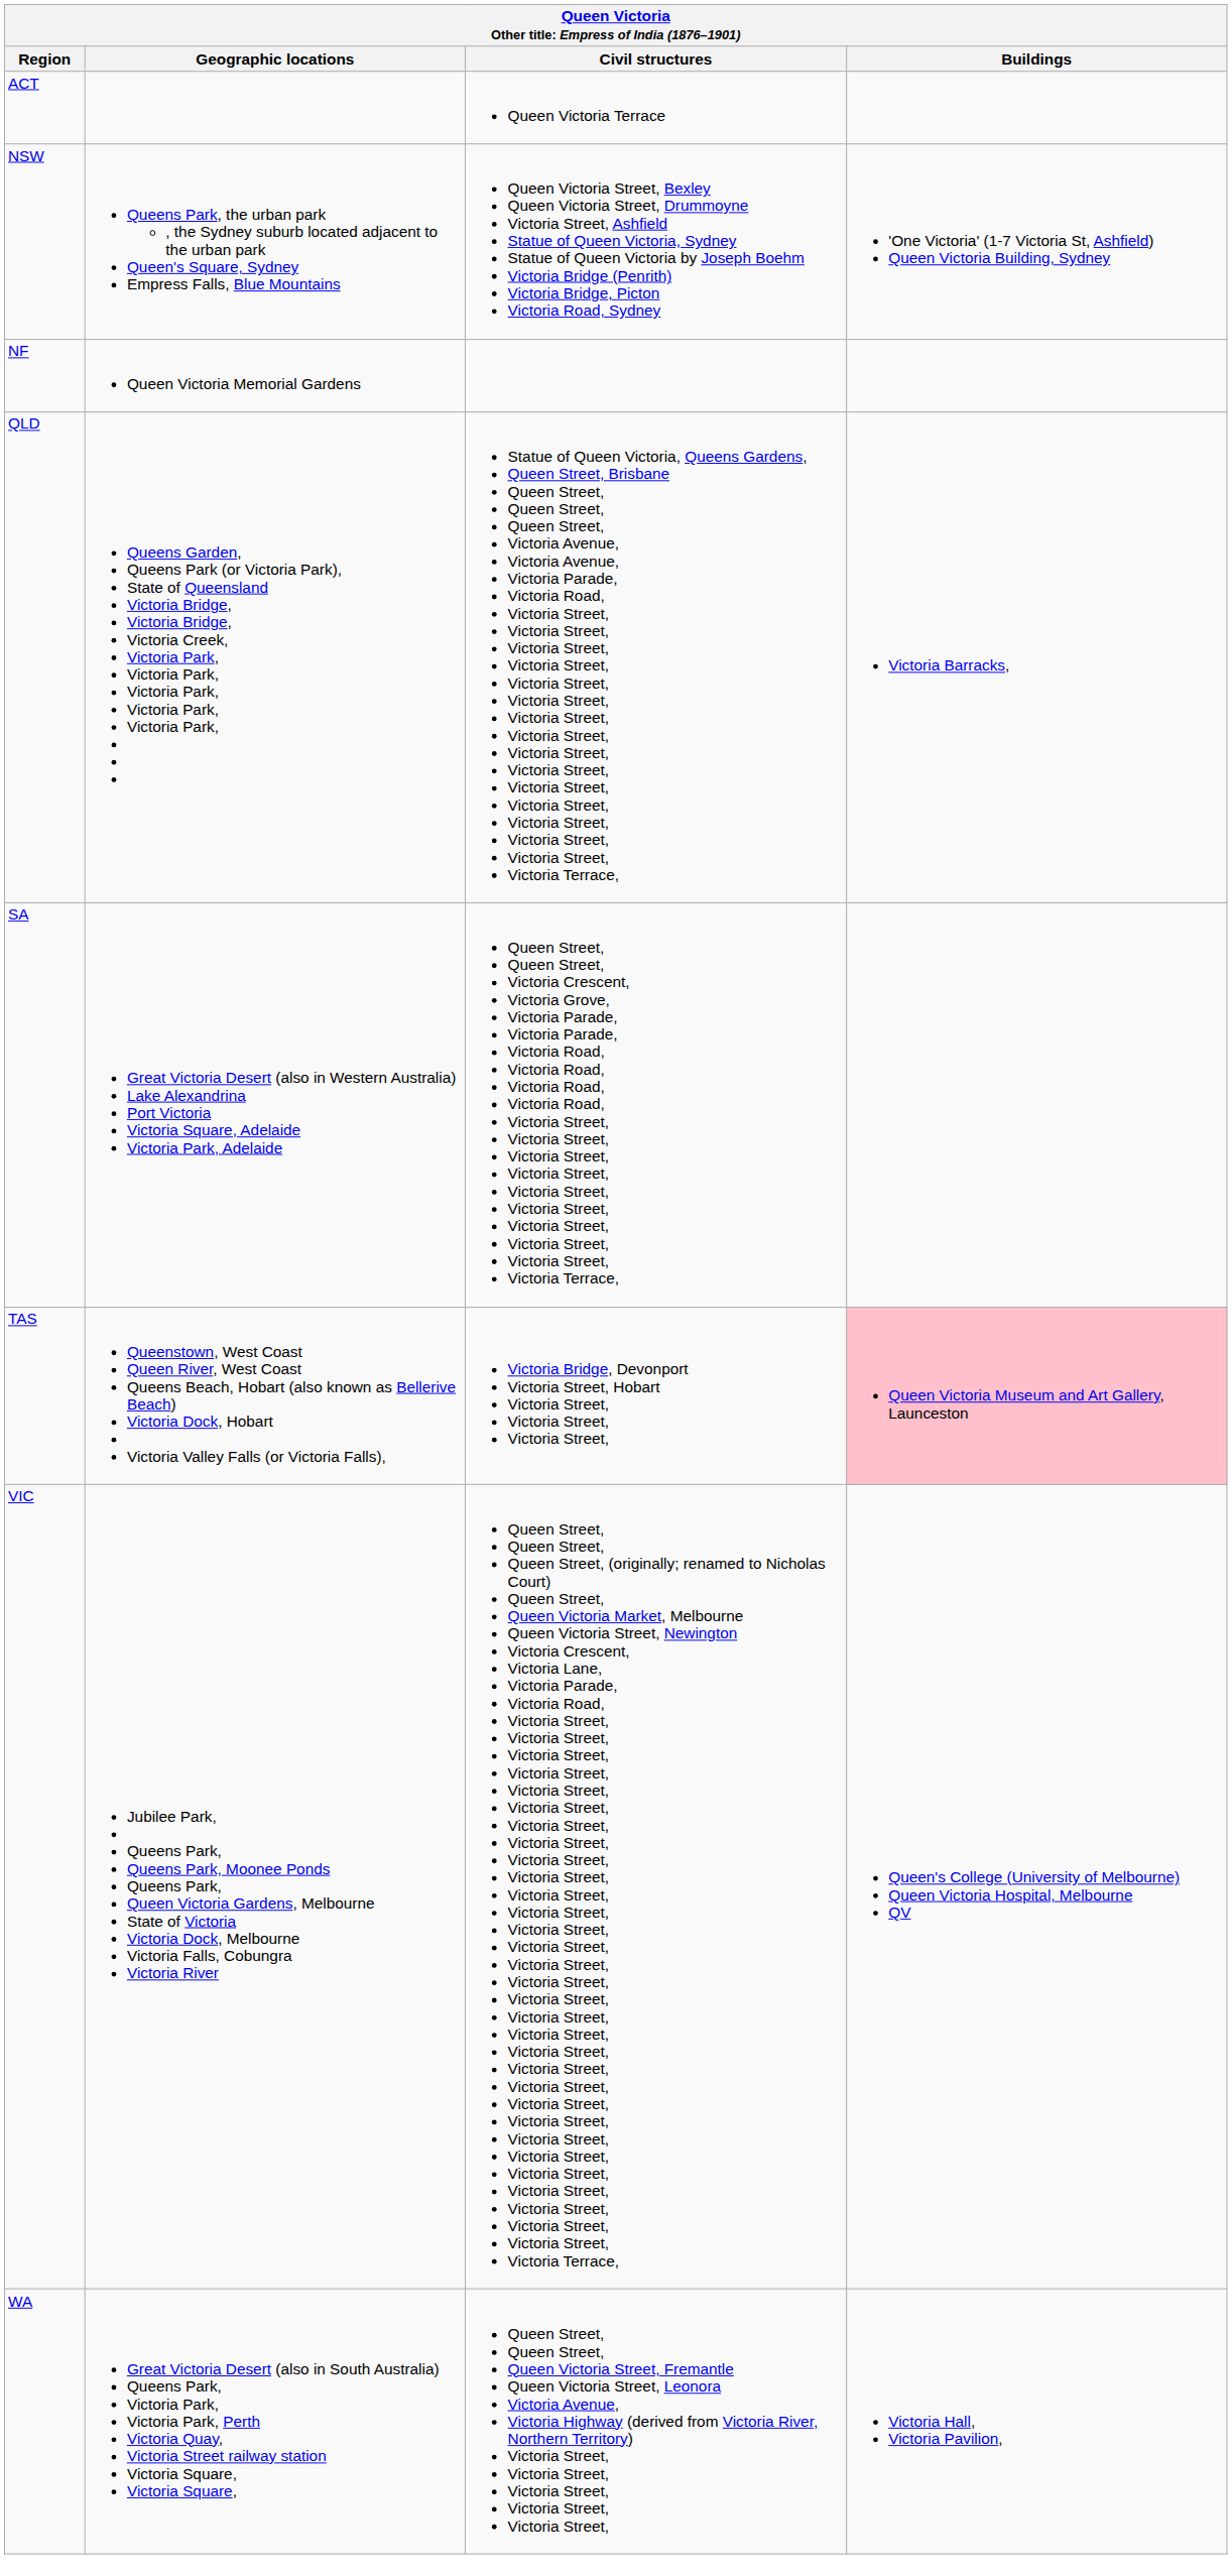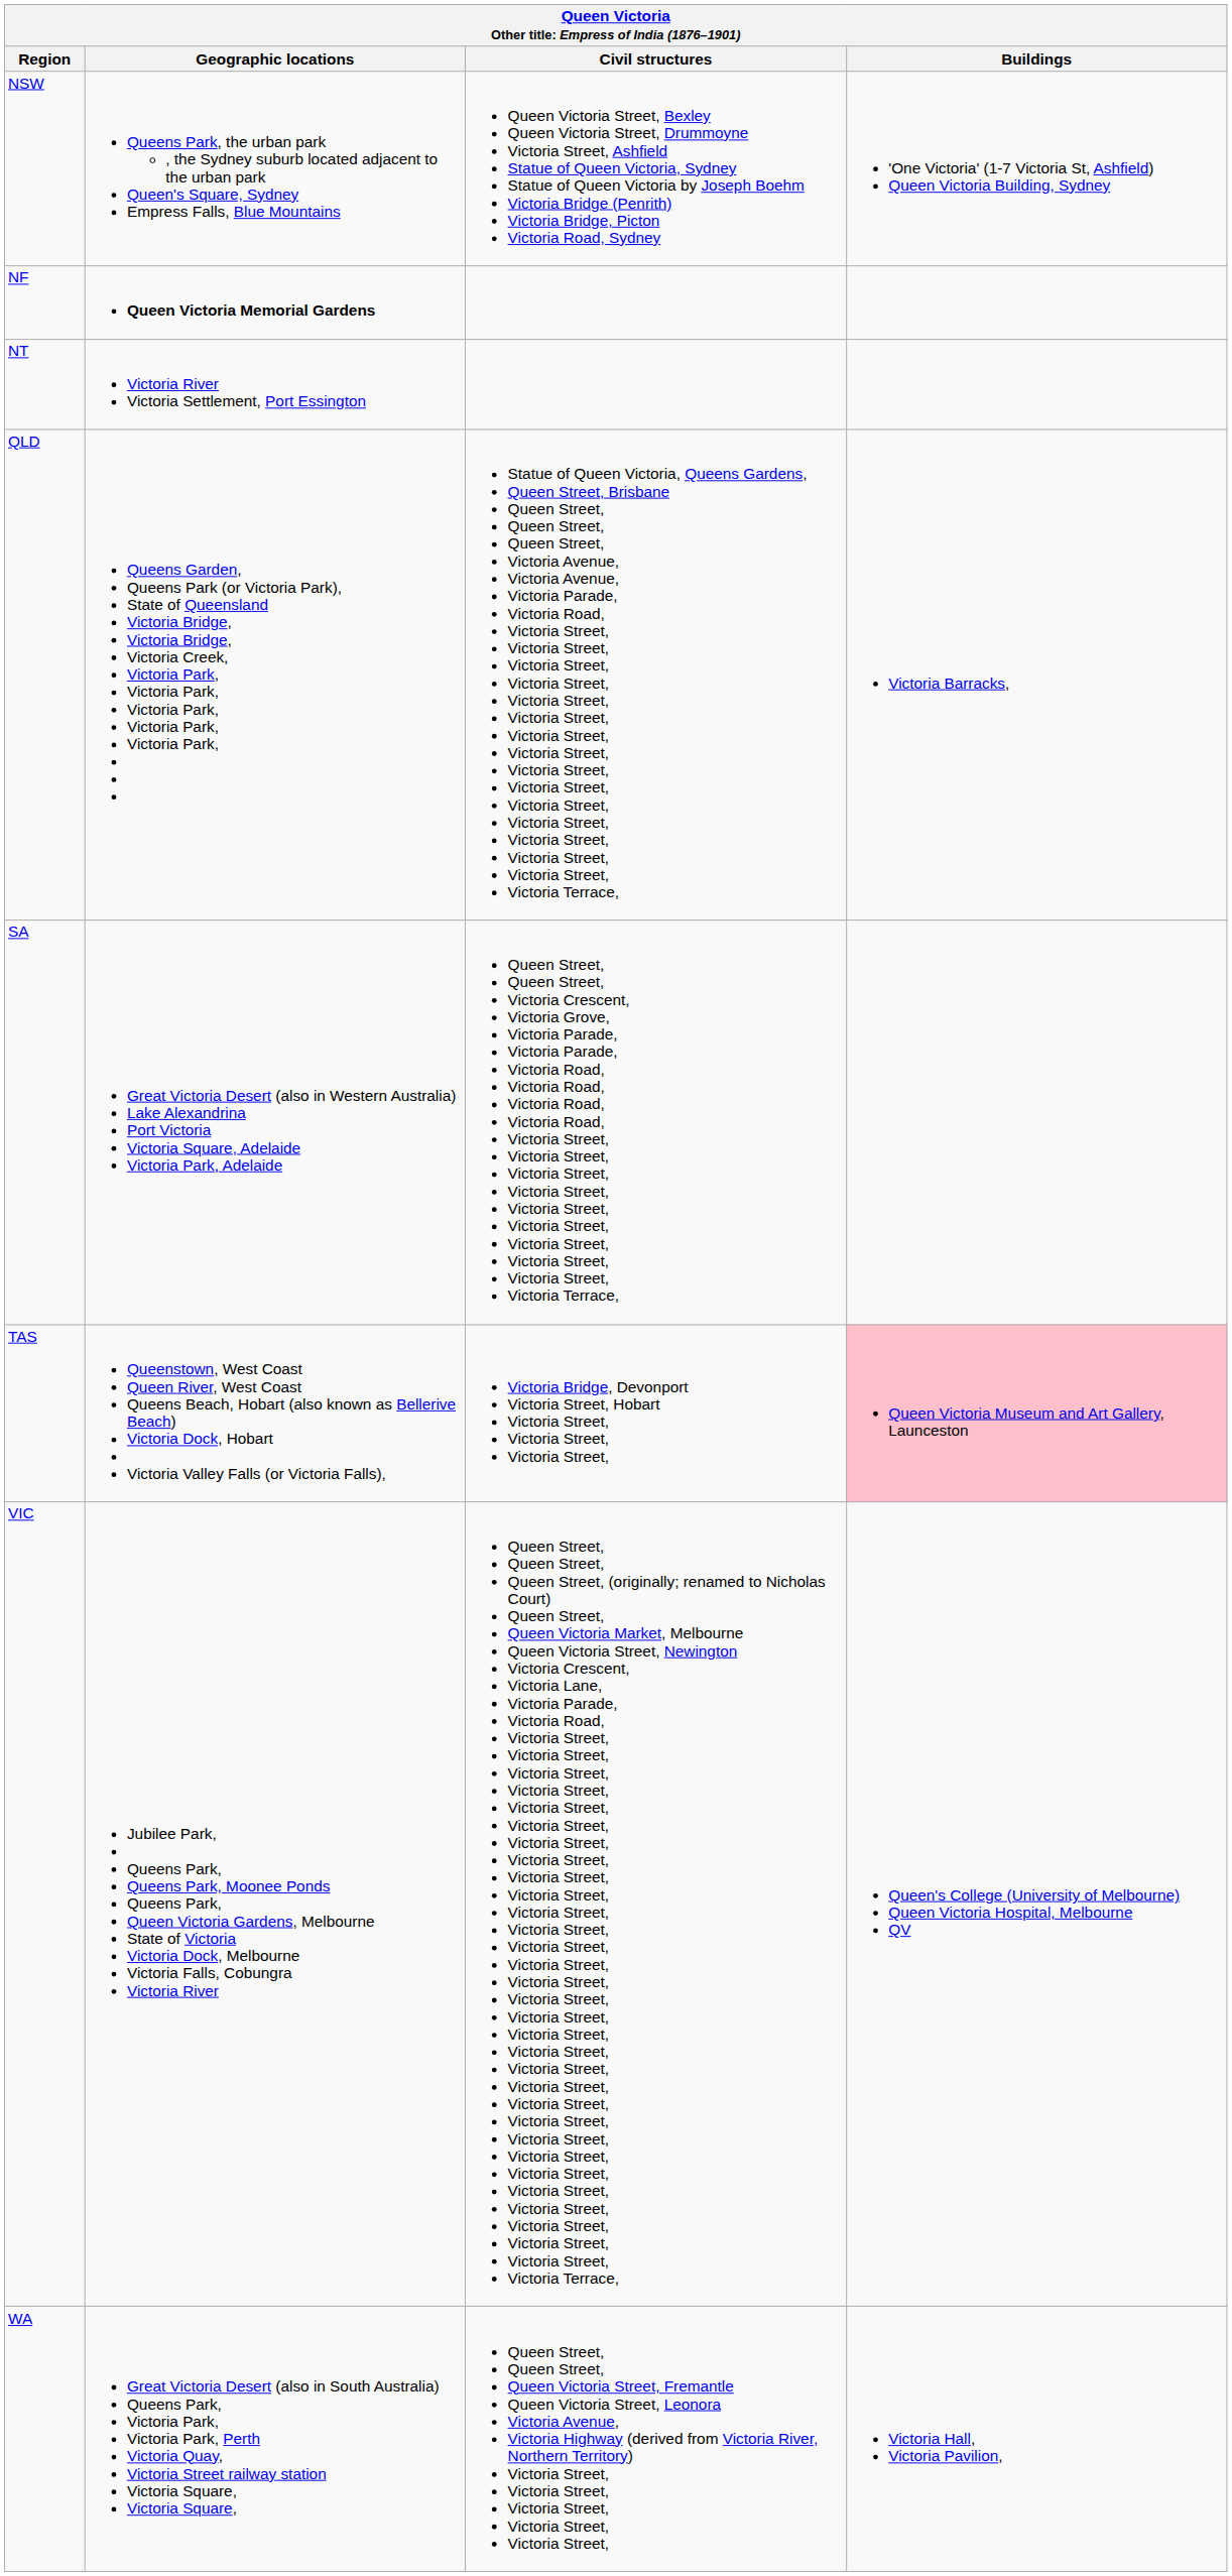 <table class="wikitable" width="100%">
 <tr>
 <th colspan="4"> <a href='#'>Queen Victoria</a><br><small>Other title: <em>Empress of India (1876–1901)</em></small></th>
 </tr>
 <tr>
 <th width="5%">Region</th>
 <th width="23.75%">Geographic locations</th>
 <th width="23.75%">Civil structures</th>
 <th width="23.75%">Buildings</th>
 </tr>
 <tr>
-<td align=left valign=top> <a href='#'>ACT</a></td>
-<td></td>
-<td><br><ul><li>Queen Victoria Terrace</li></ul></td>
-<td></td>
-</tr>
-<tr>
 <td align=left valign=top> <a href='#'>NSW</a></td>
 <td><br><ul><li><a href='#'>Queens Park</a>, the urban park<ul><li>, the Sydney suburb located adjacent to the urban park</li></ul></li><li><a href='#'>Queen's Square, Sydney</a></li><li>Empress Falls, <a href='#'>Blue Mountains</a></li></ul></td>
 <td><br><ul><li>Queen Victoria Street, <a href='#'>Bexley</a></li><li>Queen Victoria Street, <a href='#'>Drummoyne</a></li><li>Victoria Street, <a href='#'>Ashfield</a></li><li><a href='#'>Statue of Queen Victoria, Sydney</a></li><li>Statue of Queen Victoria by <a href='#'>Joseph Boehm</a></li><li><a href='#'>Victoria Bridge (Penrith)</a></li><li><a href='#'>Victoria Bridge, Picton</a></li><li><a href='#'>Victoria Road, Sydney</a></li></ul></td>
 <td><br><ul><li>'One Victoria' (1-7 Victoria St, <a href='#'>Ashfield</a>)</li><li><a href='#'>Queen Victoria Building, Sydney</a></li></ul></td>
 </tr>
 <tr>
 <td align=left valign=top> <a href='#'>NF</a></td>
-<td><br><ul><li>Queen Victoria Memorial Gardens</li></ul></td>
+<td><strong><br><ul><li>Queen Victoria Memorial Gardens</li></ul></strong></td>
+<td></td>
+<td></td>
+</tr>
+<tr>
+<td align=left valign=top> <a href='#'>NT</a></td>
+<td><br><ul><li><a href='#'>Victoria River</a></li><li>Victoria Settlement, <a href='#'>Port Essington</a></li></ul></td>
 <td></td>
 <td></td>
 </tr>
 <tr>
 <td align=left valign=top> <a href='#'>QLD</a></td>
 <td><br><ul><li><a href='#'>Queens Garden</a>, </li><li>Queens Park (or Victoria Park), </li><li>State of <a href='#'>Queensland</a></li><li><a href='#'>Victoria Bridge</a>, </li><li><a href='#'>Victoria Bridge</a>, </li><li>Victoria Creek, </li><li><a href='#'>Victoria Park</a>, </li><li>Victoria Park, </li><li>Victoria Park, </li><li>Victoria Park, </li><li>Victoria Park, </li><li></li><li></li><li></li></ul></td>
 <td><br><ul><li>Statue of Queen Victoria, <a href='#'>Queens Gardens</a>, </li><li><a href='#'>Queen Street, Brisbane</a></li><li>Queen Street, </li><li>Queen Street, </li><li>Queen Street, </li><li>Victoria Avenue, </li><li>Victoria Avenue, </li><li>Victoria Parade, </li><li>Victoria Road, </li><li>Victoria Street, </li><li>Victoria Street, </li><li>Victoria Street, </li><li>Victoria Street, </li><li>Victoria Street, </li><li>Victoria Street, </li><li>Victoria Street, </li><li>Victoria Street, </li><li>Victoria Street, </li><li>Victoria Street, </li><li>Victoria Street, </li><li>Victoria Street, </li><li>Victoria Street, </li><li>Victoria Street, </li><li>Victoria Street, </li><li>Victoria Terrace, </li></ul></td>
 <td><br><ul><li><a href='#'>Victoria Barracks</a>, </li></ul></td>
 </tr>
 <tr>
 <td align=left valign=top> <a href='#'>SA</a></td>
 <td><br><ul><li><a href='#'>Great Victoria Desert</a> (also in Western Australia)</li><li><a href='#'>Lake Alexandrina</a></li><li><a href='#'>Port Victoria</a></li><li><a href='#'>Victoria Square, Adelaide</a></li><li><a href='#'>Victoria Park, Adelaide</a></li></ul></td>
 <td><br><ul><li>Queen Street, </li><li>Queen Street, </li><li>Victoria Crescent, </li><li>Victoria Grove, </li><li>Victoria Parade, </li><li>Victoria Parade, </li><li>Victoria Road, </li><li>Victoria Road, </li><li>Victoria Road, </li><li>Victoria Road, </li><li>Victoria Street, </li><li>Victoria Street, </li><li>Victoria Street, </li><li>Victoria Street, </li><li>Victoria Street, </li><li>Victoria Street, </li><li>Victoria Street, </li><li>Victoria Street, </li><li>Victoria Street, </li><li>Victoria Terrace, </li></ul></td>
 <td></td>
 </tr>
 <tr>
 <td align=left valign=top> <a href='#'>TAS</a></td>
 <td><br><ul><li><a href='#'>Queenstown</a>, West Coast</li><li><a href='#'>Queen River</a>, West Coast</li><li>Queens Beach, Hobart (also known as <a href='#'>Bellerive Beach</a>)</li><li><a href='#'>Victoria Dock</a>, Hobart</li><li></li><li>Victoria Valley Falls (or Victoria Falls), </li></ul></td>
 <td><br><ul><li><a href='#'>Victoria Bridge</a>, Devonport</li><li>Victoria Street, Hobart</li><li>Victoria Street, </li><li>Victoria Street, </li><li>Victoria Street, </li></ul></td>
 <td style="background: pink;"><br><ul><li><a href='#'>Queen Victoria Museum and Art Gallery</a>, Launceston</li></ul></td>
 </tr>
 <tr>
 <td align=left valign=top> <a href='#'>VIC</a></td>
 <td><br><ul><li>Jubilee Park, </li><li></li><li>Queens Park, </li><li><a href='#'>Queens Park, Moonee Ponds</a></li><li>Queens Park, </li><li><a href='#'>Queen Victoria Gardens</a>, Melbourne</li><li>State of <a href='#'>Victoria</a></li><li><a href='#'>Victoria Dock</a>, Melbourne</li><li>Victoria Falls, Cobungra</li><li><a href='#'>Victoria River</a></li></ul></td>
 <td><br><ul><li>Queen Street, </li><li>Queen Street, </li><li>Queen Street,  (originally; renamed to Nicholas Court)</li><li>Queen Street, </li><li><a href='#'>Queen Victoria Market</a>, Melbourne</li><li>Queen Victoria Street, <a href='#'>Newington</a></li><li>Victoria Crescent, </li><li>Victoria Lane, </li><li>Victoria Parade, </li><li>Victoria Road, </li><li>Victoria Street, </li><li>Victoria Street, </li><li>Victoria Street, </li><li>Victoria Street, </li><li>Victoria Street, </li><li>Victoria Street, </li><li>Victoria Street, </li><li>Victoria Street, </li><li>Victoria Street, </li><li>Victoria Street, </li><li>Victoria Street, </li><li>Victoria Street, </li><li>Victoria Street, </li><li>Victoria Street, </li><li>Victoria Street, </li><li>Victoria Street, </li><li>Victoria Street, </li><li>Victoria Street, </li><li>Victoria Street, </li><li>Victoria Street, </li><li>Victoria Street, </li><li>Victoria Street, </li><li>Victoria Street, </li><li>Victoria Street, </li><li>Victoria Street, </li><li>Victoria Street, </li><li>Victoria Street, </li><li>Victoria Street, </li><li>Victoria Street, </li><li>Victoria Street, </li><li>Victoria Street, </li><li>Victoria Terrace, </li></ul></td>
 <td><br><ul><li><a href='#'>Queen's College (University of Melbourne)</a></li><li><a href='#'>Queen Victoria Hospital, Melbourne</a></li><li><a href='#'>QV</a></li></ul></td>
 </tr>
 <tr>
 <td align=left valign=top> <a href='#'>WA</a></td>
 <td><br><ul><li><a href='#'>Great Victoria Desert</a> (also in South Australia)</li><li>Queens Park, </li><li>Victoria Park, </li><li>Victoria Park, <a href='#'>Perth</a></li><li><a href='#'>Victoria Quay</a>, </li><li><a href='#'>Victoria Street railway station</a></li><li>Victoria Square, </li><li><a href='#'>Victoria Square</a>, </li></ul></td>
 <td><br><ul><li>Queen Street, </li><li>Queen Street, </li><li><a href='#'>Queen Victoria Street, Fremantle</a></li><li>Queen Victoria Street, <a href='#'>Leonora</a></li><li><a href='#'>Victoria Avenue</a>, </li><li><a href='#'>Victoria Highway</a> (derived from <a href='#'>Victoria River, Northern Territory</a>)</li><li>Victoria Street, </li><li>Victoria Street, </li><li>Victoria Street, </li><li>Victoria Street, </li><li>Victoria Street, </li></ul></td>
 <td><br><ul><li><a href='#'>Victoria Hall</a>, </li><li><a href='#'>Victoria Pavilion</a>, </li></ul></td>
 </tr>
 </table>
